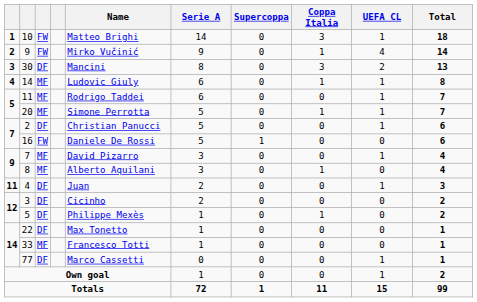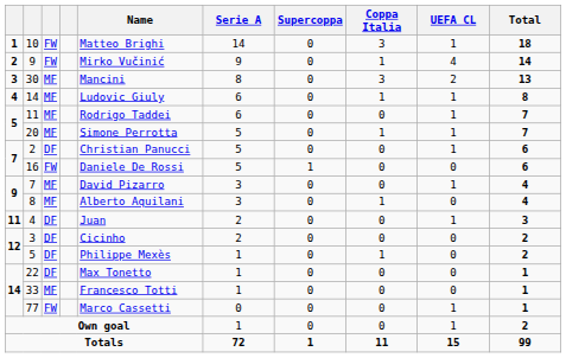 <table class="wikitable" style="text-align:center">
 <tr>
 <th width=15></th>
 <th width=15></th>
 <th width=15></th>
 <th width=15></th>
 <th width=145>Name</th>
 <th width=80><strong><a href='#'>Serie A</a></strong></th>
 <th width=80><strong><a href='#'>Supercoppa</a></strong></th>
 <th width=80><strong><a href='#'>Coppa Italia</a></strong></th>
 <th width=80><strong><a href='#'>UEFA CL</a></strong></th>
 <th width=80>Total</th>
 </tr>
 <tr>
 <td><strong>1</strong></td>
 <td>10</td>
 <td><a href='#'>FW</a></td>
 <td></td>
 <td align=left><a href='#'>Matteo Brighi</a></td>
 <td>14</td>
 <td>0</td>
 <td>3</td>
 <td>1</td>
 <td><strong>18</strong></td>
 </tr>
 <tr>
 <td><strong>2</strong></td>
 <td>9</td>
 <td><a href='#'>FW</a></td>
 <td></td>
 <td align=left><a href='#'>Mirko Vučinić</a></td>
 <td>9</td>
 <td>0</td>
 <td>1</td>
 <td>4</td>
 <td><strong>14</strong></td>
 </tr>
 <tr>
 <td><strong>3</strong></td>
 <td>30</td>
-<td><a href='#'>DF</a></td>
+<td><a href='#'>MF</a></td>
 <td></td>
 <td align=left><a href='#'>Mancini</a></td>
 <td>8</td>
 <td>0</td>
 <td>3</td>
 <td>2</td>
 <td><strong>13</strong></td>
 </tr>
 <tr>
 <td><strong>4</strong></td>
 <td>14</td>
 <td><a href='#'>MF</a></td>
 <td></td>
 <td align=left><a href='#'>Ludovic Giuly</a></td>
 <td>6</td>
 <td>0</td>
 <td>1</td>
 <td>1</td>
 <td><strong>8</strong></td>
 </tr>
 <tr>
 <td rowspan=2><strong>5</strong></td>
 <td>11</td>
 <td><a href='#'>MF</a></td>
 <td></td>
 <td align=left><a href='#'>Rodrigo Taddei</a></td>
 <td>6</td>
 <td>0</td>
 <td>0</td>
 <td>1</td>
 <td><strong>7</strong></td>
 </tr>
 <tr>
 <td>20</td>
 <td><a href='#'>MF</a></td>
 <td></td>
 <td align=left><a href='#'>Simone Perrotta</a></td>
 <td>5</td>
 <td>0</td>
 <td>1</td>
 <td>1</td>
 <td><strong>7</strong></td>
 </tr>
 <tr>
 <td rowspan=2><strong>7</strong></td>
 <td>2</td>
 <td><a href='#'>DF</a></td>
 <td></td>
 <td align=left><a href='#'>Christian Panucci</a></td>
 <td>5</td>
 <td>0</td>
 <td>0</td>
 <td>1</td>
 <td><strong>6</strong></td>
 </tr>
 <tr>
 <td>16</td>
 <td><a href='#'>FW</a></td>
 <td></td>
 <td align=left><a href='#'>Daniele De Rossi</a></td>
 <td>5</td>
 <td>1</td>
 <td>0</td>
 <td>0</td>
 <td><strong>6</strong></td>
 </tr>
 <tr>
 <td rowspan=2><strong>9</strong></td>
 <td>7</td>
 <td><a href='#'>MF</a></td>
 <td></td>
 <td align=left><a href='#'>David Pizarro</a></td>
 <td>3</td>
 <td>0</td>
 <td>0</td>
 <td>1</td>
 <td><strong>4</strong></td>
 </tr>
 <tr>
 <td>8</td>
 <td><a href='#'>MF</a></td>
 <td></td>
 <td align=left><a href='#'>Alberto Aquilani</a></td>
 <td>3</td>
 <td>0</td>
 <td>1</td>
 <td>0</td>
 <td><strong>4</strong></td>
 </tr>
 <tr>
 <td><strong>11</strong></td>
 <td>4</td>
 <td><a href='#'>DF</a></td>
 <td></td>
 <td align=left><a href='#'>Juan</a></td>
 <td>2</td>
 <td>0</td>
 <td>0</td>
 <td>1</td>
 <td><strong>3</strong></td>
 </tr>
 <tr>
 <td rowspan=2><strong>12</strong></td>
 <td>3</td>
 <td><a href='#'>DF</a></td>
 <td></td>
 <td align=left><a href='#'>Cicinho</a></td>
 <td>2</td>
 <td>0</td>
 <td>0</td>
 <td>0</td>
 <td><strong>2</strong></td>
 </tr>
 <tr>
 <td>5</td>
 <td><a href='#'>DF</a></td>
 <td></td>
 <td align=left><a href='#'>Philippe Mexès</a></td>
 <td>1</td>
 <td>0</td>
 <td>1</td>
 <td>0</td>
 <td><strong>2</strong></td>
 </tr>
 <tr>
 <td rowspan=3><strong>14</strong></td>
 <td>22</td>
 <td><a href='#'>DF</a></td>
 <td></td>
 <td align=left><a href='#'>Max Tonetto</a></td>
 <td>1</td>
 <td>0</td>
 <td>0</td>
 <td>0</td>
 <td><strong>1</strong></td>
 </tr>
 <tr>
 <td>33</td>
 <td><a href='#'>MF</a></td>
 <td></td>
 <td align=left><a href='#'>Francesco Totti</a></td>
 <td>1</td>
 <td>0</td>
 <td>0</td>
 <td>0</td>
 <td><strong>1</strong></td>
 </tr>
 <tr>
 <td>77</td>
-<td><a href='#'>DF</a></td>
+<td><a href='#'>FW</a></td>
 <td></td>
 <td align=left><a href='#'>Marco Cassetti</a></td>
 <td>0</td>
 <td>0</td>
 <td>0</td>
 <td>1</td>
 <td><strong>1</strong></td>
 </tr>
 <tr>
 <td colspan=5><strong>Own goal</strong></td>
 <td>1</td>
 <td>0</td>
 <td>0</td>
 <td>1</td>
 <td><strong>2</strong></td>
 </tr>
 <tr>
 <td colspan=5><strong>Totals</strong></td>
 <td><strong>72</strong></td>
 <td><strong>1</strong></td>
 <td><strong>11</strong></td>
 <td><strong>15</strong></td>
 <td><strong>99</strong></td>
 </tr>
 </table>
